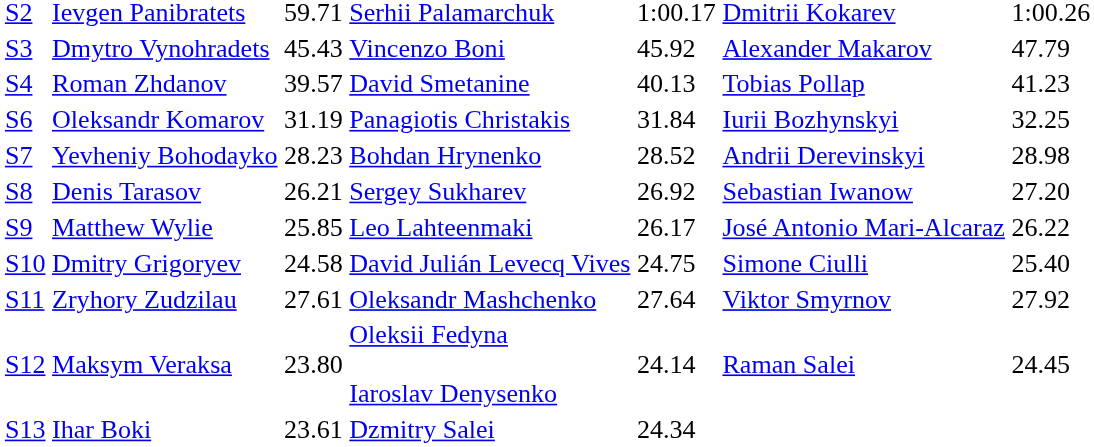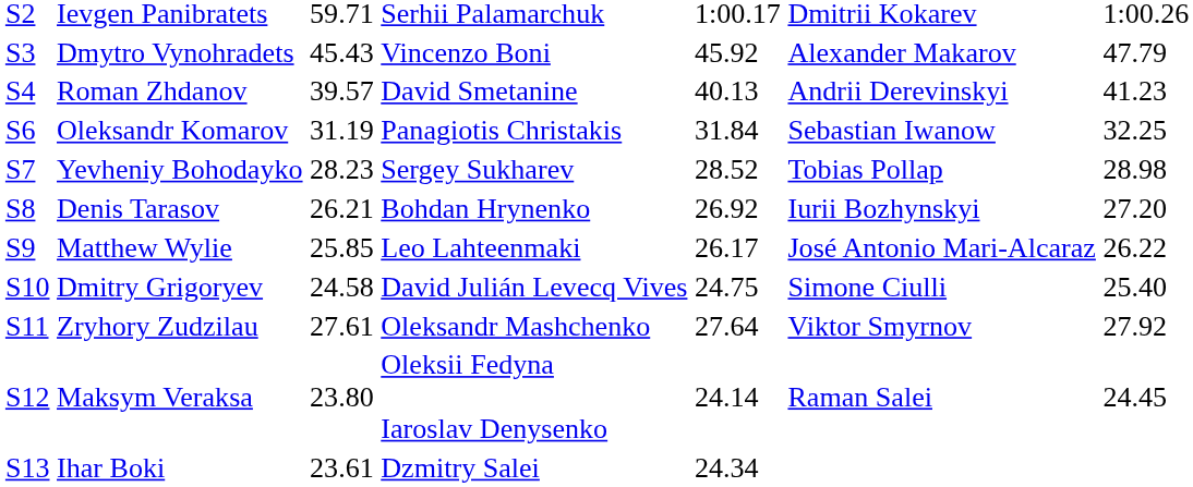 <table>
 <tr>
 <td><a href='#'>S2</a></td>
 <td><a href='#'>Ievgen Panibratets</a><br></td>
 <td>59.71</td>
 <td><a href='#'>Serhii Palamarchuk</a><br></td>
 <td>1:00.17</td>
 <td><a href='#'>Dmitrii Kokarev</a><br></td>
 <td>1:00.26</td>
 </tr>
 <tr>
 <td><a href='#'>S3</a></td>
 <td><a href='#'>Dmytro Vynohradets</a><br></td>
 <td>45.43</td>
 <td><a href='#'>Vincenzo Boni</a><br></td>
 <td>45.92</td>
 <td><a href='#'>Alexander Makarov</a><br></td>
 <td>47.79</td>
 </tr>
 <tr>
 <td><a href='#'>S4</a></td>
 <td><a href='#'>Roman Zhdanov</a><br></td>
 <td>39.57</td>
 <td><a href='#'>David Smetanine</a><br></td>
 <td>40.13</td>
-<td><a href='#'>Tobias Pollap</a><br></td>
+<td><a href='#'>Andrii Derevinskyi</a><br></td>
 <td>41.23</td>
 </tr>
 <tr>
 <td><a href='#'>S6</a></td>
 <td><a href='#'>Oleksandr Komarov</a><br></td>
 <td>31.19</td>
 <td><a href='#'>Panagiotis Christakis</a><br></td>
 <td>31.84</td>
-<td><a href='#'>Iurii Bozhynskyi</a><br></td>
+<td><a href='#'>Sebastian Iwanow</a><br></td>
 <td>32.25</td>
 </tr>
 <tr>
 <td><a href='#'>S7</a></td>
 <td><a href='#'>Yevheniy Bohodayko</a><br></td>
 <td>28.23</td>
-<td><a href='#'>Bohdan Hrynenko</a><br></td>
+<td><a href='#'>Sergey Sukharev</a><br></td>
 <td>28.52</td>
-<td><a href='#'>Andrii Derevinskyi</a><br></td>
+<td><a href='#'>Tobias Pollap</a><br></td>
 <td>28.98</td>
 </tr>
 <tr>
 <td><a href='#'>S8</a></td>
 <td><a href='#'>Denis Tarasov</a><br></td>
 <td>26.21</td>
-<td><a href='#'>Sergey Sukharev</a><br></td>
+<td><a href='#'>Bohdan Hrynenko</a><br></td>
 <td>26.92</td>
-<td><a href='#'>Sebastian Iwanow</a><br></td>
+<td><a href='#'>Iurii Bozhynskyi</a><br></td>
 <td>27.20</td>
 </tr>
 <tr>
 <td><a href='#'>S9</a></td>
 <td><a href='#'>Matthew Wylie</a><br></td>
 <td>25.85</td>
 <td><a href='#'>Leo Lahteenmaki</a><br></td>
 <td>26.17</td>
 <td><a href='#'>José Antonio Mari-Alcaraz</a><br></td>
 <td>26.22</td>
 </tr>
 <tr>
 <td><a href='#'>S10</a></td>
 <td><a href='#'>Dmitry Grigoryev</a><br></td>
 <td>24.58</td>
 <td><a href='#'>David Julián Levecq Vives</a><br></td>
 <td>24.75</td>
 <td><a href='#'>Simone Ciulli</a><br></td>
 <td>25.40</td>
 </tr>
 <tr>
 <td><a href='#'>S11</a></td>
 <td><a href='#'>Zryhory Zudzilau</a><br></td>
 <td>27.61</td>
 <td><a href='#'>Oleksandr Mashchenko</a><br></td>
 <td>27.64</td>
 <td><a href='#'>Viktor Smyrnov</a><br></td>
 <td>27.92</td>
 </tr>
 <tr>
 <td><a href='#'>S12</a></td>
 <td><a href='#'>Maksym Veraksa</a><br></td>
 <td>23.80</td>
 <td><a href='#'>Oleksii Fedyna</a><br><br><a href='#'>Iaroslav Denysenko</a><br></td>
 <td>24.14</td>
 <td><a href='#'>Raman Salei</a><br></td>
 <td>24.45</td>
 </tr>
 <tr>
 <td><a href='#'>S13</a></td>
 <td><a href='#'>Ihar Boki</a><br></td>
 <td>23.61</td>
 <td><a href='#'>Dzmitry Salei</a><br></td>
 <td>24.34</td>
 <td></td>
 <td></td>
 </tr>
 </table>
